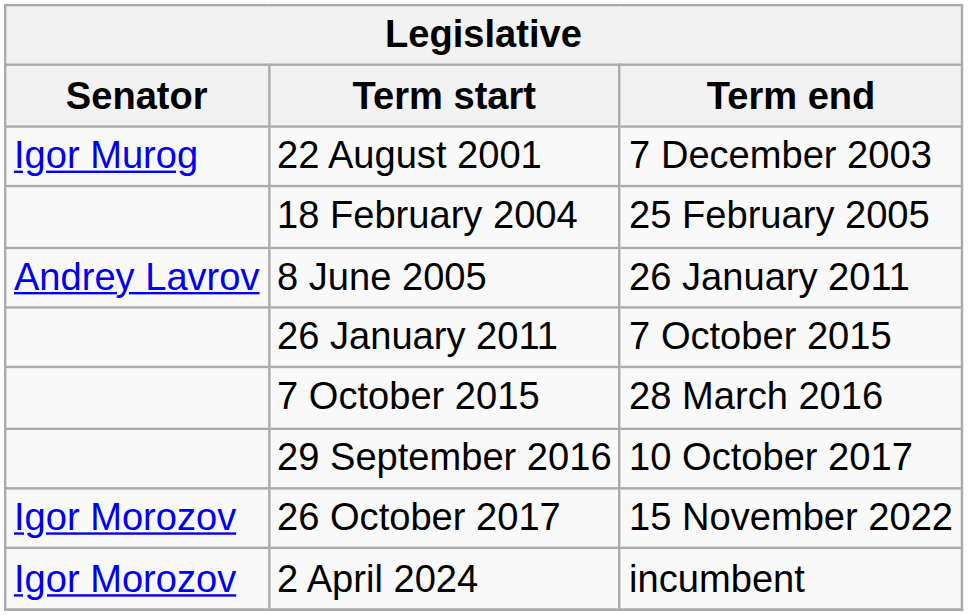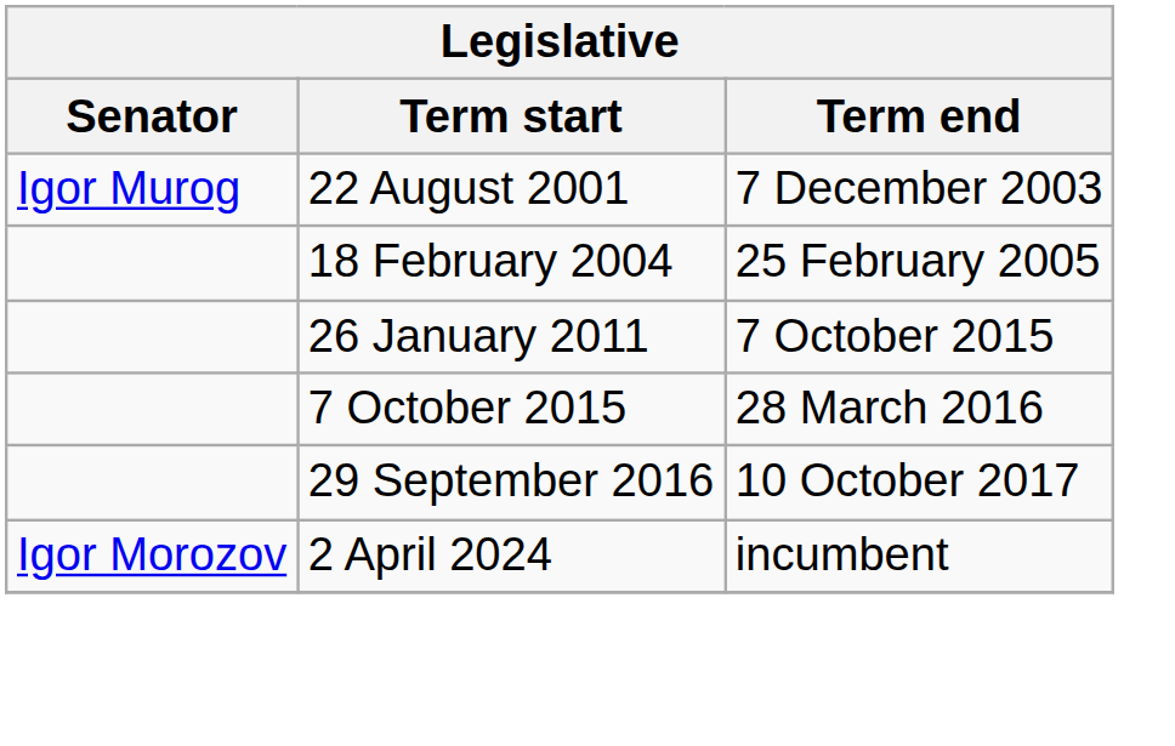 <table class="wikitable sortable">
 <tr>
 <th colspan=3>Legislative</th>
 </tr>
 <tr>
 <th>Senator</th>
 <th>Term start</th>
 <th>Term end</th>
 </tr>
 <tr>
 <td><a href='#'>Igor Murog</a></td>
 <td>22 August 2001</td>
 <td>7 December 2003</td>
 </tr>
 <tr>
 <td></td>
 <td>18 February 2004</td>
 <td>25 February 2005</td>
 </tr>
 <tr>
-<td><a href='#'>Andrey Lavrov</a></td>
-<td>8 June 2005</td>
-<td>26 January 2011</td>
-</tr>
-<tr>
 <td></td>
 <td>26 January 2011</td>
 <td>7 October 2015</td>
 </tr>
 <tr>
 <td></td>
 <td>7 October 2015</td>
 <td>28 March 2016</td>
 </tr>
 <tr>
 <td></td>
 <td>29 September 2016</td>
 <td>10 October 2017</td>
 </tr>
 <tr>
 <td><a href='#'>Igor Morozov</a></td>
-<td>26 October 2017</td>
-<td>15 November 2022</td>
-</tr>
-<tr>
-<td><a href='#'>Igor Morozov</a></td>
 <td>2 April 2024</td>
 <td>incumbent</td>
 </tr>
 <tr>
 </tr>
 </table>
